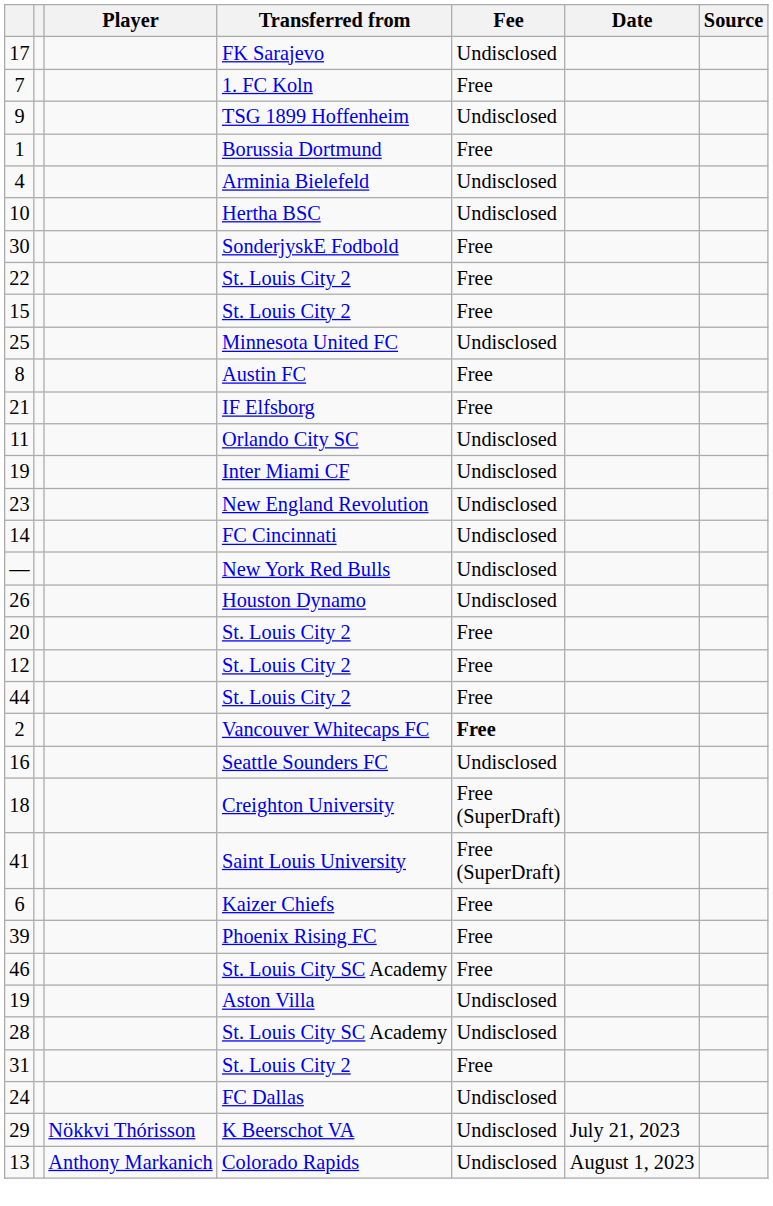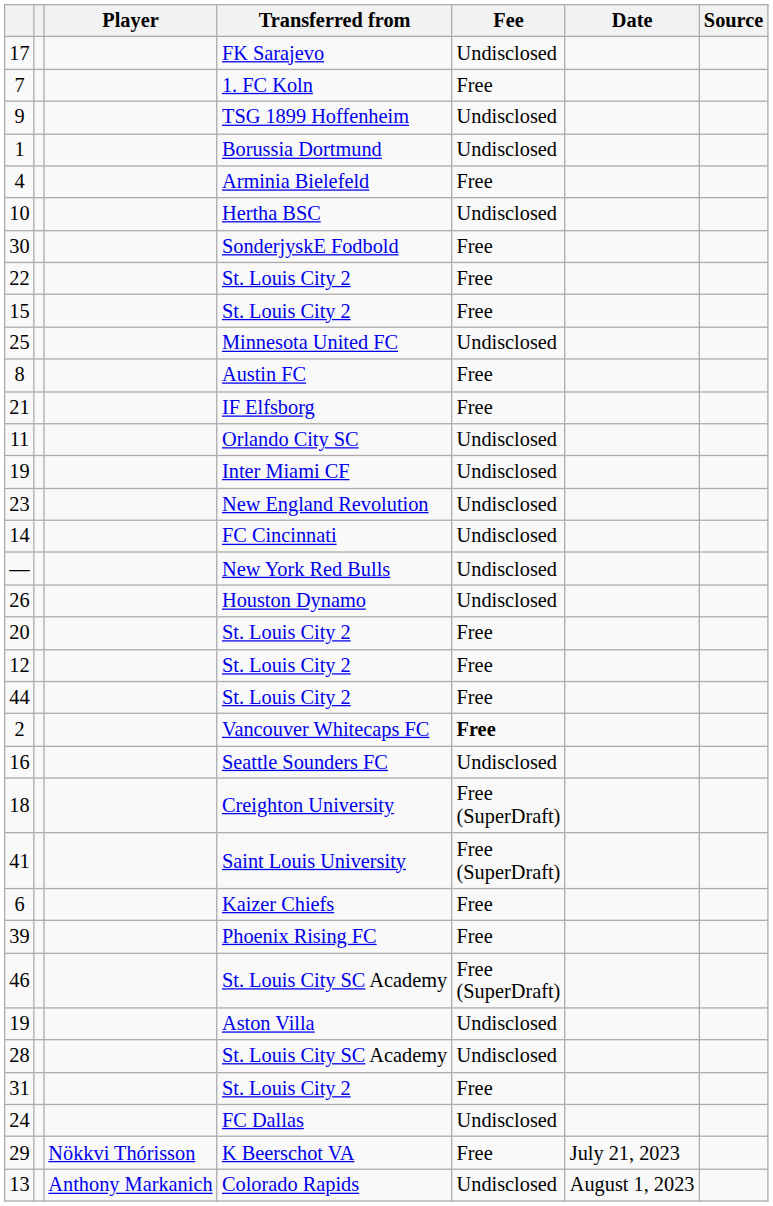 <table class="wikitable plainrowheaders sortable">
 <tr>
 <th></th>
 <th></th>
 <th scope=col>Player</th>
 <th>Transferred from</th>
 <th !scope=col; style="width: 65px;">Fee</th>
 <th scope=col>Date</th>
 <th scope=col>Source</th>
 </tr>
 <tr>
 <td align=center>17</td>
 <td align=center></td>
 <td></td>
 <td> <a href='#'>FK Sarajevo</a></td>
 <td>Undisclosed</td>
 <td></td>
 <td></td>
 </tr>
 <tr>
 <td align=center>7</td>
 <td align=center></td>
 <td></td>
 <td> <a href='#'>1. FC Koln</a></td>
 <td>Free</td>
 <td></td>
 <td></td>
 </tr>
 <tr>
 <td align=center>9</td>
 <td align=center></td>
 <td></td>
 <td> <a href='#'>TSG 1899 Hoffenheim</a></td>
 <td>Undisclosed</td>
 <td></td>
 <td></td>
 </tr>
 <tr>
 <td align=center>1</td>
 <td align=center></td>
 <td></td>
 <td> <a href='#'>Borussia Dortmund</a></td>
-<td>Free</td>
+<td>Undisclosed</td>
 <td></td>
 <td></td>
 </tr>
 <tr>
 <td align=center>4</td>
 <td align=center></td>
 <td></td>
 <td> <a href='#'>Arminia Bielefeld</a></td>
-<td>Undisclosed</td>
+<td>Free</td>
 <td></td>
 <td></td>
 </tr>
 <tr>
 <td align=center>10</td>
 <td align=center></td>
 <td></td>
 <td> <a href='#'>Hertha BSC</a></td>
 <td>Undisclosed</td>
 <td></td>
 <td></td>
 </tr>
 <tr>
 <td align=center>30</td>
 <td align=center></td>
 <td></td>
 <td> <a href='#'>SonderjyskE Fodbold</a></td>
 <td>Free</td>
 <td></td>
 <td></td>
 </tr>
 <tr>
 <td align=center>22</td>
 <td align=center></td>
 <td></td>
 <td> <a href='#'>St. Louis City 2</a></td>
 <td>Free</td>
 <td></td>
 <td></td>
 </tr>
 <tr>
 <td align=center>15</td>
 <td align=center></td>
 <td></td>
 <td> <a href='#'>St. Louis City 2</a></td>
 <td>Free</td>
 <td></td>
 <td></td>
 </tr>
 <tr>
 <td align=center>25</td>
 <td align=center></td>
 <td></td>
 <td> <a href='#'>Minnesota United FC</a></td>
 <td>Undisclosed</td>
 <td></td>
 <td></td>
 </tr>
 <tr>
 <td align=center>8</td>
 <td align=center></td>
 <td></td>
 <td> <a href='#'>Austin FC</a></td>
 <td>Free</td>
 <td></td>
 <td></td>
 </tr>
 <tr>
 <td align=center>21</td>
 <td align=center></td>
 <td></td>
 <td> <a href='#'>IF Elfsborg</a></td>
 <td>Free</td>
 <td></td>
 <td></td>
 </tr>
 <tr>
 <td align=center>11</td>
 <td align=center></td>
 <td></td>
 <td> <a href='#'>Orlando City SC</a></td>
 <td>Undisclosed</td>
 <td></td>
 <td></td>
 </tr>
 <tr>
 <td align=center>19</td>
 <td align=center></td>
 <td></td>
 <td> <a href='#'>Inter Miami CF</a></td>
 <td>Undisclosed</td>
 <td></td>
 <td></td>
 </tr>
 <tr>
 <td align=center>23</td>
 <td align=center></td>
 <td></td>
 <td> <a href='#'>New England Revolution</a></td>
 <td>Undisclosed</td>
 <td></td>
 <td></td>
 </tr>
 <tr>
 <td align=center>14</td>
 <td align=center></td>
 <td></td>
 <td> <a href='#'>FC Cincinnati</a></td>
 <td>Undisclosed</td>
 <td></td>
 <td></td>
 </tr>
 <tr>
 <td align=center>—</td>
 <td align=center></td>
 <td></td>
 <td> <a href='#'>New York Red Bulls</a></td>
 <td>Undisclosed</td>
 <td></td>
 <td></td>
 </tr>
 <tr>
 <td align=center>26</td>
 <td align=center></td>
 <td></td>
 <td> <a href='#'>Houston Dynamo</a></td>
 <td>Undisclosed</td>
 <td></td>
 <td></td>
 </tr>
 <tr>
 <td align=center>20</td>
 <td align=center></td>
 <td></td>
 <td> <a href='#'>St. Louis City 2</a></td>
 <td>Free</td>
 <td></td>
 <td></td>
 </tr>
 <tr>
 <td align=center>12</td>
 <td align=center></td>
 <td></td>
 <td> <a href='#'>St. Louis City 2</a></td>
 <td>Free</td>
 <td></td>
 <td></td>
 </tr>
 <tr>
 <td align=center>44</td>
 <td align=center></td>
 <td></td>
 <td> <a href='#'>St. Louis City 2</a></td>
 <td>Free</td>
 <td></td>
 <td></td>
 </tr>
 <tr>
 <td align=center>2</td>
 <td align=center></td>
 <td></td>
 <td> <a href='#'>Vancouver Whitecaps FC</a></td>
 <td><strong>Free</strong></td>
 <td></td>
 <td></td>
 </tr>
 <tr>
 <td align=center>16</td>
 <td align=center></td>
 <td></td>
 <td> <a href='#'>Seattle Sounders FC</a></td>
 <td>Undisclosed</td>
 <td></td>
 <td></td>
 </tr>
 <tr>
 <td align=center>18</td>
 <td align=center></td>
 <td></td>
 <td> <a href='#'>Creighton University</a></td>
 <td>Free (SuperDraft)</td>
 <td></td>
 <td></td>
 </tr>
 <tr>
 <td align=center>41</td>
 <td align=center></td>
 <td></td>
 <td> <a href='#'>Saint Louis University</a></td>
 <td>Free (SuperDraft)</td>
 <td></td>
 <td></td>
 </tr>
 <tr>
 <td align=center>6</td>
 <td align=center></td>
 <td></td>
 <td> <a href='#'>Kaizer Chiefs</a></td>
 <td>Free</td>
 <td></td>
 <td></td>
 </tr>
 <tr>
 <td align=center>39</td>
 <td align=center></td>
 <td></td>
 <td> <a href='#'>Phoenix Rising FC</a></td>
 <td>Free</td>
 <td></td>
 <td></td>
 </tr>
 <tr>
 <td align=center>46</td>
 <td align=center></td>
 <td></td>
 <td> <a href='#'>St. Louis City SC</a> Academy</td>
-<td>Free</td>
+<td>Free (SuperDraft)</td>
 <td></td>
 <td></td>
 </tr>
 <tr>
 <td align=center>19</td>
 <td align=center></td>
 <td></td>
 <td> <a href='#'>Aston Villa</a></td>
 <td>Undisclosed</td>
 <td></td>
 <td></td>
 </tr>
 <tr>
 <td align=center>28</td>
 <td align=center></td>
 <td></td>
 <td> <a href='#'>St. Louis City SC</a> Academy</td>
 <td>Undisclosed</td>
 <td></td>
 <td></td>
 </tr>
 <tr>
 <td align=center>31</td>
 <td align=center></td>
 <td></td>
 <td> <a href='#'>St. Louis City 2</a></td>
 <td>Free</td>
 <td></td>
 <td></td>
 </tr>
 <tr>
 <td align=center>24</td>
 <td align=center></td>
 <td></td>
 <td> <a href='#'>FC Dallas</a></td>
 <td>Undisclosed</td>
 <td></td>
 <td></td>
 </tr>
 <tr>
 <td align=center>29</td>
 <td align=center></td>
 <td> <a href='#'>Nökkvi Thórisson</a></td>
 <td> <a href='#'>K Beerschot VA</a></td>
-<td>Undisclosed</td>
+<td>Free</td>
 <td>July 21, 2023</td>
 <td></td>
 </tr>
 <tr>
 <td align=center>13</td>
 <td align=center></td>
 <td> <a href='#'>Anthony Markanich</a></td>
 <td> <a href='#'>Colorado Rapids</a></td>
 <td>Undisclosed</td>
 <td>August 1, 2023</td>
 </tr>
 </table>
